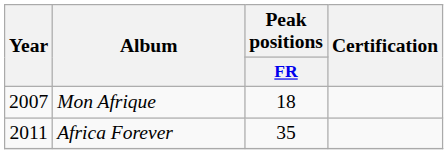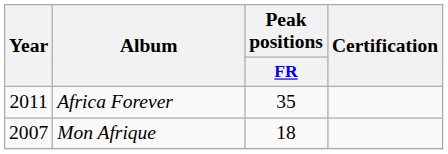 <table class="wikitable">
 <tr>
 <th align="center" rowspan="2" width="10">Year</th>
 <th align="center" rowspan="2" width="150">Album</th>
 <th align="center" colspan="1" width="20">Peak positions</th>
 <th align="center" rowspan="2" width="70">Certification</th>
 </tr>
 <tr>
 <th scope="col" style="width:3em;font-size:90%;"><a href='#'>FR</a><br></th>
 </tr>
 <tr>
+<td style="text-align:center;">2011</td>
+<td><em>Africa Forever</em></td>
+<td style="text-align:center;">35</td>
+<td style="text-align:center;"></td>
+</tr>
+<tr>
 <td style="text-align:center;">2007</td>
 <td><em>Mon Afrique</em></td>
 <td style="text-align:center;">18</td>
 <td style="text-align:center;"></td>
 </tr>
 <tr>
-<td style="text-align:center;">2011</td>
-<td><em>Africa Forever</em></td>
-<td style="text-align:center;">35</td>
-<td style="text-align:center;"></td>
-</tr>
-<tr>
 </tr>
 </table>
